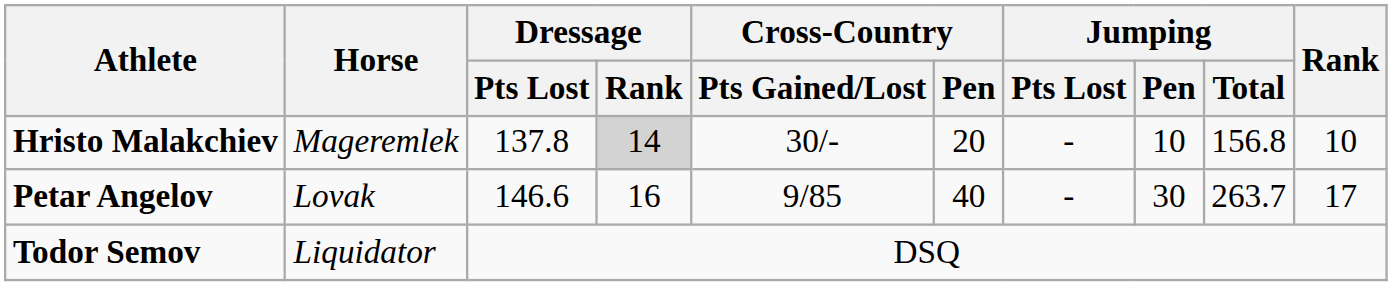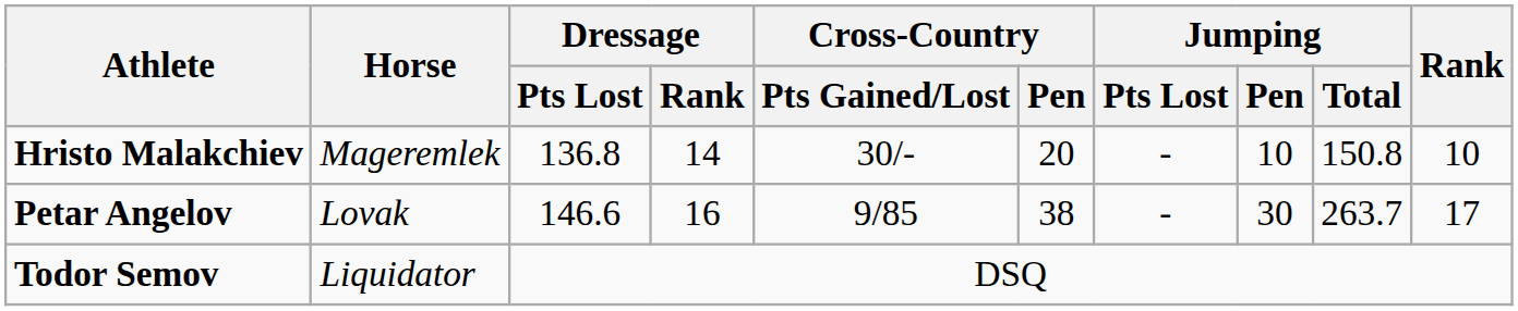 <table class=wikitable style="font-size:90%; text-align: center">
 <tr>
 <th rowspan="2">Athlete</th>
 <th rowspan="2">Horse</th>
 <th colspan="2">Dressage</th>
 <th colspan="2">Cross-Country</th>
 <th colspan="3">Jumping</th>
 <th rowspan="2">Rank</th>
 </tr>
 <tr>
 <th>Pts Lost</th>
 <th>Rank</th>
 <th>Pts Gained/Lost</th>
 <th>Pen</th>
 <th>Pts Lost</th>
 <th>Pen</th>
 <th>Total</th>
 </tr>
 <tr align=center>
 <td align=left><strong>Hristo Malakchiev</strong></td>
 <td align=left><em>Mageremlek</em></td>
-<td>137.8</td>
-<td style="background: lightgrey;">14</td>
+<td>136.8</td>
+<td>14</td>
 <td>30/-</td>
 <td>20</td>
 <td>-</td>
 <td>10</td>
-<td>156.8</td>
+<td>150.8</td>
 <td>10</td>
 </tr>
 <tr align=center>
 <td align=left><strong>Petar Angelov</strong></td>
 <td align=left><em>Lovak</em></td>
 <td>146.6</td>
 <td>16</td>
 <td>9/85</td>
-<td>40</td>
+<td>38</td>
 <td>-</td>
 <td>30</td>
 <td>263.7</td>
 <td>17</td>
 </tr>
 <tr align=center>
 <td align=left><strong>Todor Semov</strong></td>
 <td align=left><em>Liquidator</em></td>
 <td colspan=8>DSQ</td>
 </tr>
 </table>
